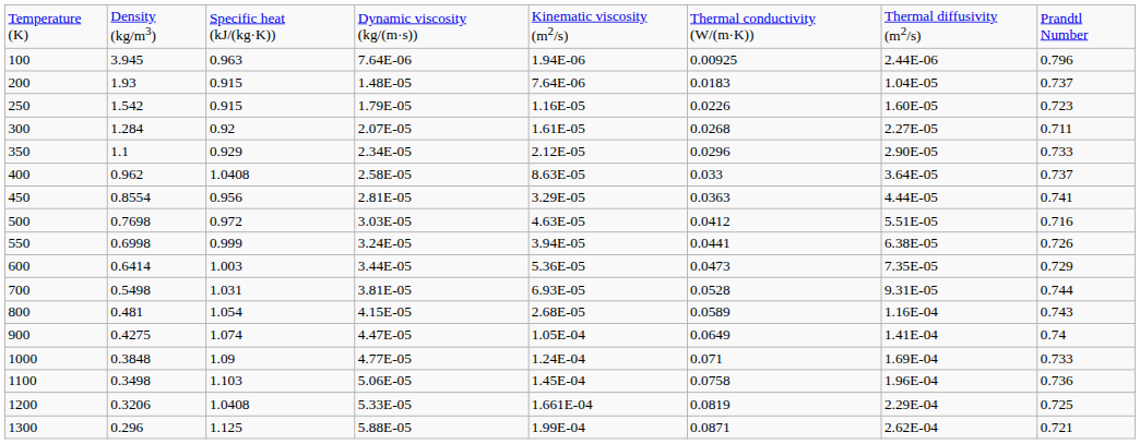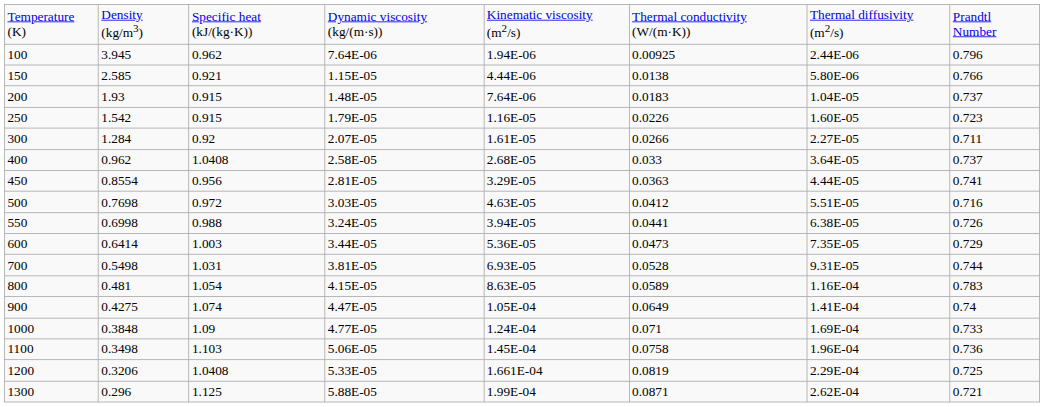 <table class="wikitable mw-collapsible mw-collapsed">
 <tr>
 <td><a href='#'>Temperature</a> (K)</td>
 <td><a href='#'>Density</a> (kg/m<sup>3</sup>)</td>
 <td><a href='#'>Specific heat</a> (kJ/(kg·K))</td>
 <td><a href='#'>Dynamic viscosity</a> (kg/(m·s))</td>
 <td><a href='#'>Kinematic viscosity</a> (m<sup>2</sup>/s)</td>
 <td><a href='#'>Thermal conductivity</a> (W/(m·K))</td>
 <td><a href='#'>Thermal diffusivity</a> (m<sup>2</sup>/s)</td>
 <td><a href='#'>Prandtl Number</a></td>
 </tr>
 <tr>
 <td>100</td>
 <td>3.945</td>
-<td>0.963</td>
+<td>0.962</td>
 <td>7.64E-06</td>
 <td>1.94E-06</td>
 <td>0.00925</td>
 <td>2.44E-06</td>
 <td>0.796</td>
+</tr>
+<tr>
+<td>150</td>
+<td>2.585</td>
+<td>0.921</td>
+<td>1.15E-05</td>
+<td>4.44E-06</td>
+<td>0.0138</td>
+<td>5.80E-06</td>
+<td>0.766</td>
 </tr>
 <tr>
 <td>200</td>
 <td>1.93</td>
 <td>0.915</td>
 <td>1.48E-05</td>
 <td>7.64E-06</td>
 <td>0.0183</td>
 <td>1.04E-05</td>
 <td>0.737</td>
 </tr>
 <tr>
 <td>250</td>
 <td>1.542</td>
 <td>0.915</td>
 <td>1.79E-05</td>
 <td>1.16E-05</td>
 <td>0.0226</td>
 <td>1.60E-05</td>
 <td>0.723</td>
 </tr>
 <tr>
 <td>300</td>
 <td>1.284</td>
 <td>0.92</td>
 <td>2.07E-05</td>
 <td>1.61E-05</td>
-<td>0.0268</td>
+<td>0.0266</td>
 <td>2.27E-05</td>
 <td>0.711</td>
-</tr>
-<tr>
-<td>350</td>
-<td>1.1</td>
-<td>0.929</td>
-<td>2.34E-05</td>
-<td>2.12E-05</td>
-<td>0.0296</td>
-<td>2.90E-05</td>
-<td>0.733</td>
 </tr>
 <tr>
 <td>400</td>
 <td>0.962</td>
 <td>1.0408</td>
 <td>2.58E-05</td>
-<td>8.63E-05</td>
+<td>2.68E-05</td>
 <td>0.033</td>
 <td>3.64E-05</td>
 <td>0.737</td>
 </tr>
 <tr>
 <td>450</td>
 <td>0.8554</td>
 <td>0.956</td>
 <td>2.81E-05</td>
 <td>3.29E-05</td>
 <td>0.0363</td>
 <td>4.44E-05</td>
 <td>0.741</td>
 </tr>
 <tr>
 <td>500</td>
 <td>0.7698</td>
 <td>0.972</td>
 <td>3.03E-05</td>
 <td>4.63E-05</td>
 <td>0.0412</td>
 <td>5.51E-05</td>
 <td>0.716</td>
 </tr>
 <tr>
 <td>550</td>
 <td>0.6998</td>
-<td>0.999</td>
+<td>0.988</td>
 <td>3.24E-05</td>
 <td>3.94E-05</td>
 <td>0.0441</td>
 <td>6.38E-05</td>
 <td>0.726</td>
 </tr>
 <tr>
 <td>600</td>
 <td>0.6414</td>
 <td>1.003</td>
 <td>3.44E-05</td>
 <td>5.36E-05</td>
 <td>0.0473</td>
 <td>7.35E-05</td>
 <td>0.729</td>
 </tr>
 <tr>
 <td>700</td>
 <td>0.5498</td>
 <td>1.031</td>
 <td>3.81E-05</td>
 <td>6.93E-05</td>
 <td>0.0528</td>
 <td>9.31E-05</td>
 <td>0.744</td>
 </tr>
 <tr>
 <td>800</td>
 <td>0.481</td>
 <td>1.054</td>
 <td>4.15E-05</td>
-<td>2.68E-05</td>
+<td>8.63E-05</td>
 <td>0.0589</td>
 <td>1.16E-04</td>
-<td>0.743</td>
+<td>0.783</td>
 </tr>
 <tr>
 <td>900</td>
 <td>0.4275</td>
 <td>1.074</td>
 <td>4.47E-05</td>
 <td>1.05E-04</td>
 <td>0.0649</td>
 <td>1.41E-04</td>
 <td>0.74</td>
 </tr>
 <tr>
 <td>1000</td>
 <td>0.3848</td>
 <td>1.09</td>
 <td>4.77E-05</td>
 <td>1.24E-04</td>
 <td>0.071</td>
 <td>1.69E-04</td>
 <td>0.733</td>
 </tr>
 <tr>
 <td>1100</td>
 <td>0.3498</td>
 <td>1.103</td>
 <td>5.06E-05</td>
 <td>1.45E-04</td>
 <td>0.0758</td>
 <td>1.96E-04</td>
 <td>0.736</td>
 </tr>
 <tr>
 <td>1200</td>
 <td>0.3206</td>
 <td>1.0408</td>
 <td>5.33E-05</td>
 <td>1.661E-04</td>
 <td>0.0819</td>
 <td>2.29E-04</td>
 <td>0.725</td>
 </tr>
 <tr>
 <td>1300</td>
 <td>0.296</td>
 <td>1.125</td>
 <td>5.88E-05</td>
 <td>1.99E-04</td>
 <td>0.0871</td>
 <td>2.62E-04</td>
 <td>0.721</td>
 </tr>
 </table>
